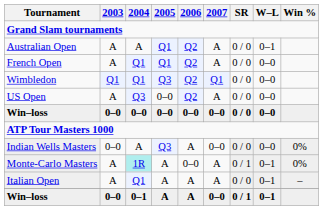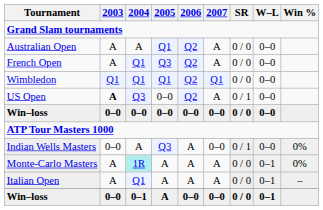 <table class=wikitable style=text-align:center>
 <tr>
 <th>Tournament</th>
 <th><a href='#'>2003</a></th>
 <th><a href='#'>2004</a></th>
 <th><a href='#'>2005</a></th>
 <th><a href='#'>2006</a></th>
 <th><a href='#'>2007</a></th>
 <th>SR</th>
 <th>W–L</th>
 <th>Win %</th>
 </tr>
 <tr>
 <td colspan=25 style=text-align:left><a href='#'><strong>Grand Slam tournaments</strong></a></td>
 </tr>
 <tr>
 <td align=left><a href='#'>Australian Open</a></td>
 <td>A</td>
 <td>A</td>
 <td bgcolor=ecf2ff><a href='#'>Q1</a></td>
 <td bgcolor=ecf2ff><a href='#'>Q2</a></td>
 <td>A</td>
 <td>0 / 0</td>
-<td>0–1</td>
+<td>0–0</td>
 <td></td>
 </tr>
 <tr>
 <td align=left><a href='#'>French Open</a></td>
 <td>A</td>
 <td bgcolor=ecf2ff><a href='#'>Q1</a></td>
-<td bgcolor=ecf2ff><a href='#'>Q1</a></td>
+<td bgcolor=ecf2ff><a href='#'>Q3</a></td>
 <td bgcolor=ecf2ff><a href='#'>Q2</a></td>
 <td>A</td>
 <td>0 / 0</td>
 <td>0–0</td>
 <td></td>
 </tr>
 <tr>
 <td align=left><a href='#'>Wimbledon</a></td>
 <td bgcolor=ecf2ff><a href='#'>Q1</a></td>
 <td bgcolor=ecf2ff><a href='#'>Q1</a></td>
-<td bgcolor=ecf2ff><a href='#'>Q3</a></td>
+<td bgcolor=ecf2ff><a href='#'>Q1</a></td>
 <td bgcolor=ecf2ff><a href='#'>Q2</a></td>
 <td bgcolor=ecf2ff><a href='#'>Q1</a></td>
 <td>0 / 0</td>
 <td>0–0</td>
 <td></td>
 </tr>
 <tr>
 <td align=left><a href='#'>US Open</a></td>
-<td>A</td>
+<td><strong>A</strong></td>
 <td bgcolor=ecf2ff><a href='#'>Q3</a></td>
 <td>0–0</td>
 <td bgcolor=ecf2ff><a href='#'>Q2</a></td>
 <td>A</td>
-<td>0 / 0</td>
+<td>0 / 1</td>
 <td>0–0</td>
 <td></td>
 </tr>
 <tr style=font-weight:bold;background:#efefef>
 <td style=text-align:left>Win–loss</td>
 <td>0–0</td>
 <td>0–0</td>
 <td>0–0</td>
 <td>0–0</td>
 <td>0–0</td>
 <td>0 / 0</td>
 <td>0–0</td>
 <td></td>
 </tr>
 <tr>
 <td colspan=25 style=text-align:left><strong><a href='#'>ATP Tour Masters 1000</a></strong></td>
 </tr>
 <tr>
 <td bgcolor=efefef align=left><a href='#'>Indian Wells Masters</a></td>
 <td>0–0</td>
 <td>A</td>
 <td bgcolor=ecf2ff><a href='#'>Q3</a></td>
 <td>A</td>
 <td>0–0</td>
-<td bgcolor=efefef>0 / 0</td>
+<td bgcolor=efefef>0 / 1</td>
 <td bgcolor=efefef>0–0</td>
 <td bgcolor=efefef>0%</td>
 </tr>
 <tr>
 <td bgcolor=efefef align=left><a href='#'>Monte-Carlo Masters</a></td>
 <td>A</td>
 <td bgcolor=afeeee><a href='#'>1R</a></td>
 <td>A</td>
-<td>0–0</td>
 <td>A</td>
-<td bgcolor=efefef>0 / 1</td>
+<td>A</td>
+<td bgcolor=efefef>0 / 0</td>
 <td bgcolor=efefef>0–1</td>
 <td bgcolor=efefef>0%</td>
 </tr>
 <tr>
 <td bgcolor=efefef align=left><a href='#'>Italian Open</a></td>
 <td>A</td>
 <td bgcolor=ecf2ff><a href='#'>Q1</a></td>
 <td>A</td>
 <td>A</td>
 <td>A</td>
 <td bgcolor=efefef>0 / 0</td>
 <td bgcolor=efefef>0–1</td>
 <td bgcolor=efefef>–</td>
 </tr>
 <tr>
 </tr>
 <tr style=font-weight:bold;background:#efefef>
 <td style=text-align:left>Win–loss</td>
 <td>0–0</td>
 <td>0–1</td>
 <td>A</td>
-<td>A</td>
 <td>0–0</td>
-<td>0 / 1</td>
+<td>0–0</td>
+<td>0 / 0</td>
 <td>0–1</td>
 <td></td>
 </tr>
 </table>
